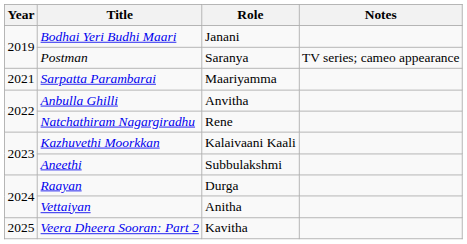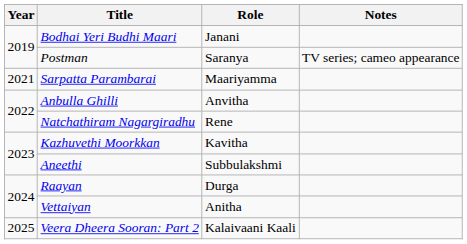 <table class="wikitable unsortable">
 <tr>
 <th scope="col">Year</th>
 <th scope="col">Title</th>
 <th scope="col">Role</th>
 <th class="unsortable" scope="col">Notes</th>
 </tr>
 <tr>
 <td rowspan="2">2019</td>
 <td><em><a href='#'>Bodhai Yeri Budhi Maari</a></em></td>
 <td>Janani</td>
 <td></td>
 </tr>
 <tr>
 <td><em>Postman</em></td>
 <td>Saranya</td>
 <td>TV series; cameo appearance</td>
 </tr>
 <tr 2019 || >
 <td>2021</td>
 <td><em><a href='#'>Sarpatta Parambarai</a></em></td>
 <td>Maariyamma</td>
 <td></td>
 </tr>
 <tr>
 <td rowspan="2">2022</td>
 <td><em><a href='#'>Anbulla Ghilli</a></em></td>
 <td>Anvitha</td>
 <td></td>
 </tr>
 <tr>
 <td><em><a href='#'>Natchathiram Nagargiradhu</a></em></td>
 <td>Rene</td>
 <td></td>
 </tr>
 <tr>
 <td rowspan="2">2023</td>
 <td><em><a href='#'>Kazhuvethi Moorkkan</a></em></td>
-<td>Kalaivaani Kaali</td>
+<td>Kavitha</td>
 <td></td>
 </tr>
 <tr>
 <td><em><a href='#'>Aneethi</a></em></td>
 <td>Subbulakshmi</td>
 <td></td>
 </tr>
 <tr>
 <td rowspan="2">2024</td>
 <td><em><a href='#'>Raayan</a></em></td>
 <td>Durga</td>
 <td></td>
 </tr>
 <tr>
 <td><em><a href='#'>Vettaiyan</a></em></td>
 <td>Anitha</td>
 <td></td>
 </tr>
 <tr>
 <td>2025</td>
 <td><em><a href='#'>Veera Dheera Sooran: Part 2</a></em></td>
-<td>Kavitha</td>
+<td>Kalaivaani Kaali</td>
 <td></td>
 </tr>
 </table>
